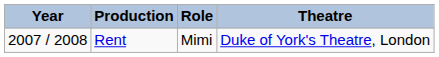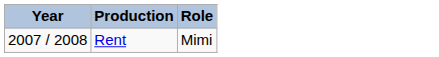 <table class="wikitable">
 <tr>
 <th style="background:#B0C4DE;">Year</th>
 <th style="background:#B0C4DE;">Production</th>
 <th style="background:#B0C4DE;">Role</th>
-<th style="background:#B0C4DE;">Theatre</th>
 </tr>
 <tr>
 <td>2007 / 2008</td>
 <td><a href='#'>Rent</a></td>
 <td>Mimi</td>
-<td><a href='#'>Duke of York's Theatre</a>, London</td>
 </tr>
 </table>
